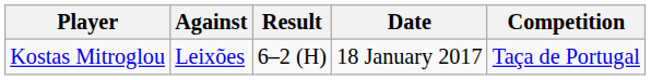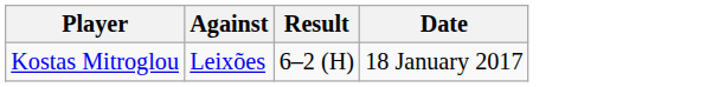 <table class="wikitable sortable">
 <tr>
 <th>Player</th>
 <th>Against</th>
 <th>Result</th>
 <th>Date</th>
-<th>Competition</th>
 </tr>
 <tr>
 <td> <a href='#'>Kostas Mitroglou</a></td>
 <td><a href='#'>Leixões</a></td>
 <td align=center>6–2 (H)</td>
 <td>18 January 2017</td>
-<td align=center><a href='#'>Taça de Portugal</a></td>
 </tr>
 </table>
